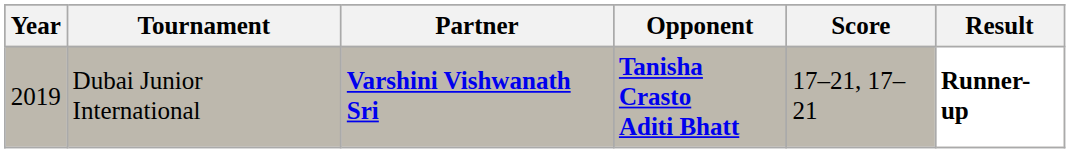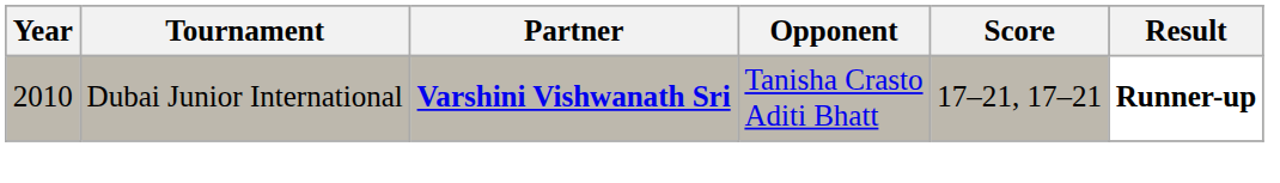 <table class="sortable wikitable" style="font-size: 90%;">
 <tr>
 <th>Year</th>
 <th>Tournament</th>
 <th>Partner</th>
 <th>Opponent</th>
 <th>Score</th>
 <th>Result</th>
 </tr>
 <tr style="background:#BDB8AD">
-<td align="center">2019</td>
+<td align="center">2010</td>
 <td align="left">Dubai Junior International</td>
 <td align="left"><strong> <a href='#'>Varshini Vishwanath Sri</a></strong></td>
-<td align="left"><strong> <a href='#'>Tanisha Crasto</a><br> <a href='#'>Aditi Bhatt</a></strong></td>
+<td align="left"> <a href='#'>Tanisha Crasto</a><br> <a href='#'>Aditi Bhatt</a></td>
 <td align="left">17–21, 17–21</td>
 <td style="text-align:left; background:white"> <strong>Runner-up</strong></td>
 </tr>
 </table>
